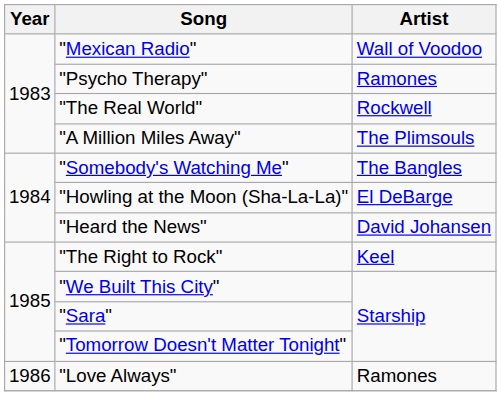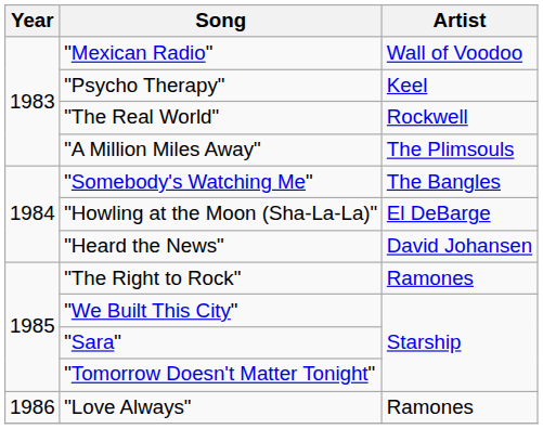 <table class="wikitable">
 <tr>
 <th>Year</th>
 <th>Song</th>
 <th>Artist</th>
 </tr>
 <tr>
 <td rowspan="4">1983</td>
 <td>"<a href='#'>Mexican Radio</a>"</td>
 <td><a href='#'>Wall of Voodoo</a></td>
 </tr>
 <tr>
 <td>"Psycho Therapy"</td>
-<td><a href='#'>Ramones</a></td>
+<td><a href='#'>Keel</a></td>
 </tr>
 <tr>
 <td>"The Real World"</td>
 <td><a href='#'>Rockwell</a></td>
 </tr>
 <tr>
 <td>"A Million Miles Away"</td>
 <td><a href='#'>The Plimsouls</a></td>
 </tr>
 <tr>
 <td rowspan="3">1984</td>
 <td>"<a href='#'>Somebody's Watching Me</a>"</td>
 <td><a href='#'>The Bangles</a></td>
 </tr>
 <tr>
 <td>"Howling at the Moon (Sha-La-La)"</td>
 <td><a href='#'>El DeBarge</a></td>
 </tr>
 <tr>
 <td>"Heard the News"</td>
 <td><a href='#'>David Johansen</a></td>
 </tr>
 <tr>
 <td rowspan="4">1985</td>
 <td>"The Right to Rock"</td>
-<td><a href='#'>Keel</a></td>
+<td><a href='#'>Ramones</a></td>
 </tr>
 <tr>
 <td>"<a href='#'>We Built This City</a>"</td>
 <td rowspan="3"><a href='#'>Starship</a></td>
 </tr>
 <tr>
 <td>"<a href='#'>Sara</a>"</td>
 </tr>
 <tr>
 <td>"<a href='#'>Tomorrow Doesn't Matter Tonight</a>"</td>
 </tr>
 <tr>
 <td>1986</td>
 <td>"Love Always"</td>
 <td>Ramones</td>
 </tr>
 <tr>
 </tr>
 </table>
